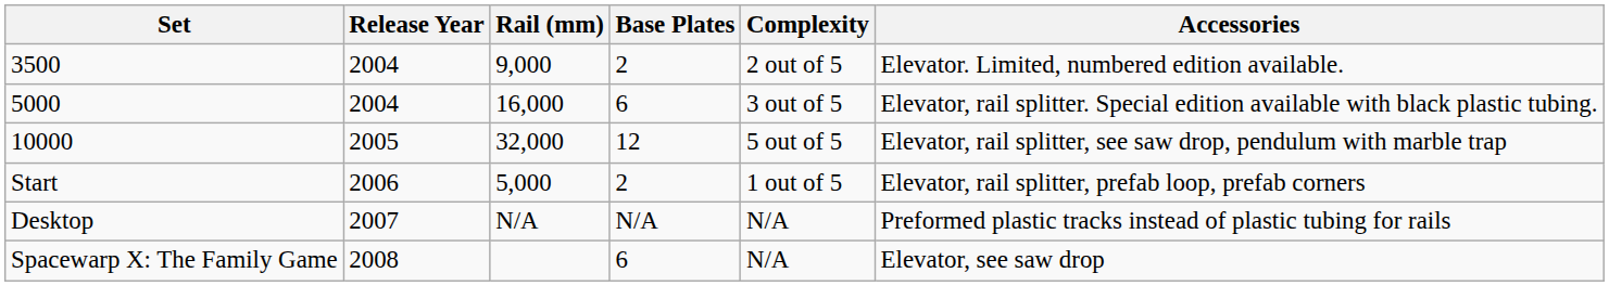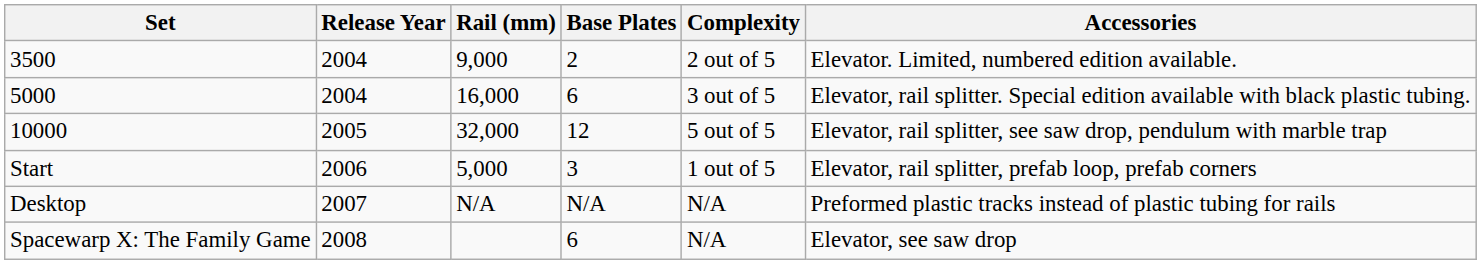 <table class="wikitable sortable">
 <tr>
 <th>Set</th>
 <th>Release Year</th>
 <th>Rail (mm)</th>
 <th>Base Plates</th>
 <th>Complexity</th>
 <th>Accessories</th>
 </tr>
 <tr>
 <td>3500</td>
 <td>2004</td>
 <td>9,000</td>
 <td>2</td>
 <td>2 out of 5</td>
 <td>Elevator.  Limited, numbered edition available.</td>
 </tr>
 <tr>
 <td>5000</td>
 <td>2004</td>
 <td>16,000</td>
 <td>6</td>
 <td>3 out of 5</td>
 <td>Elevator, rail splitter.  Special edition available with black plastic tubing.</td>
 </tr>
 <tr>
 <td>10000</td>
 <td>2005</td>
 <td>32,000</td>
 <td>12</td>
 <td>5 out of 5</td>
 <td>Elevator, rail splitter, see saw drop, pendulum with marble trap</td>
 </tr>
 <tr>
 <td>Start</td>
 <td>2006</td>
 <td>5,000</td>
-<td>2</td>
+<td>3</td>
 <td>1 out of 5</td>
 <td>Elevator, rail splitter, prefab loop, prefab corners</td>
 </tr>
 <tr>
 <td>Desktop</td>
 <td>2007</td>
 <td>N/A</td>
 <td>N/A</td>
 <td>N/A</td>
 <td>Preformed plastic tracks instead of plastic tubing for rails</td>
 </tr>
 <tr>
 <td>Spacewarp X: The Family Game</td>
 <td>2008</td>
 <td></td>
 <td>6</td>
 <td>N/A</td>
 <td>Elevator, see saw drop</td>
 </tr>
 </table>
